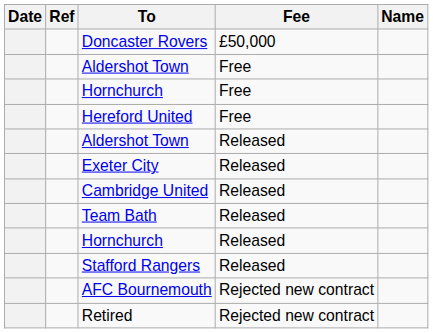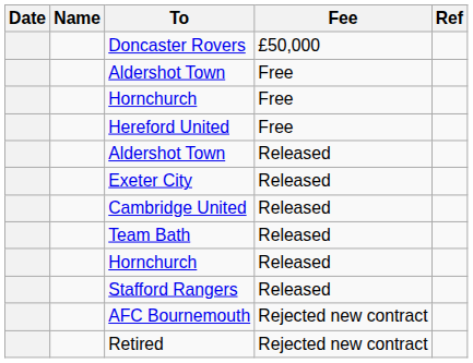 <table class="wikitable sortable plainrowheaders">
 <tr>
 <th scope=col>Date</th>
-<th scope=col class=unsortable>Ref</th>
+<th scope=col>Name</th>
 <th scope=col>To</th>
 <th scope=col>Fee</th>
-<th scope=col>Name</th>
+<th scope=col class=unsortable>Ref</th>
 </tr>
 <tr>
 <th scope=row></th>
-<td><div></div></td>
+<td></td>
 <td><a href='#'>Doncaster Rovers</a></td>
 <td>£50,000</td>
-<td></td>
+<td><div></div></td>
 </tr>
 <tr>
 <th scope=row></th>
-<td><div></div></td>
+<td></td>
 <td><a href='#'>Aldershot Town</a></td>
 <td>Free</td>
-<td></td>
+<td><div></div></td>
 </tr>
 <tr>
 <th scope=row></th>
-<td><div></div></td>
+<td></td>
 <td><a href='#'>Hornchurch</a></td>
 <td>Free</td>
-<td></td>
+<td><div></div></td>
 </tr>
 <tr>
 <th scope=row></th>
-<td><div></div></td>
+<td></td>
 <td><a href='#'>Hereford United</a></td>
 <td>Free</td>
-<td></td>
+<td><div></div></td>
 </tr>
 <tr>
 <th scope=row></th>
-<td><div></div></td>
+<td></td>
 <td><a href='#'>Aldershot Town</a></td>
 <td>Released</td>
-<td></td>
+<td><div></div></td>
 </tr>
 <tr>
 <th scope=row></th>
-<td><div></div></td>
+<td></td>
 <td><a href='#'>Exeter City</a></td>
 <td>Released</td>
-<td></td>
+<td><div></div></td>
 </tr>
 <tr>
 <th scope=row></th>
-<td><div></div></td>
+<td></td>
 <td><a href='#'>Cambridge United</a></td>
 <td>Released</td>
-<td></td>
+<td><div></div></td>
 </tr>
 <tr>
 <th scope=row></th>
-<td><div></div></td>
+<td></td>
 <td><a href='#'>Team Bath</a></td>
 <td>Released</td>
-<td></td>
+<td><div></div></td>
 </tr>
 <tr>
 <th scope=row></th>
-<td><div></div></td>
+<td></td>
 <td><a href='#'>Hornchurch</a></td>
 <td>Released</td>
-<td></td>
+<td><div></div></td>
 </tr>
 <tr>
 <th scope=row></th>
-<td><div></div></td>
+<td></td>
 <td><a href='#'>Stafford Rangers</a></td>
 <td>Released</td>
-<td></td>
+<td><div></div></td>
 </tr>
 <tr>
 <th scope=row></th>
-<td><div></div></td>
+<td></td>
 <td><a href='#'>AFC Bournemouth</a></td>
 <td>Rejected new contract</td>
-<td></td>
+<td><div></div></td>
 </tr>
 <tr>
 <th scope=row></th>
-<td><div></div></td>
+<td></td>
 <td>Retired</td>
 <td>Rejected new contract</td>
-<td></td>
+<td><div></div></td>
 </tr>
 </table>
